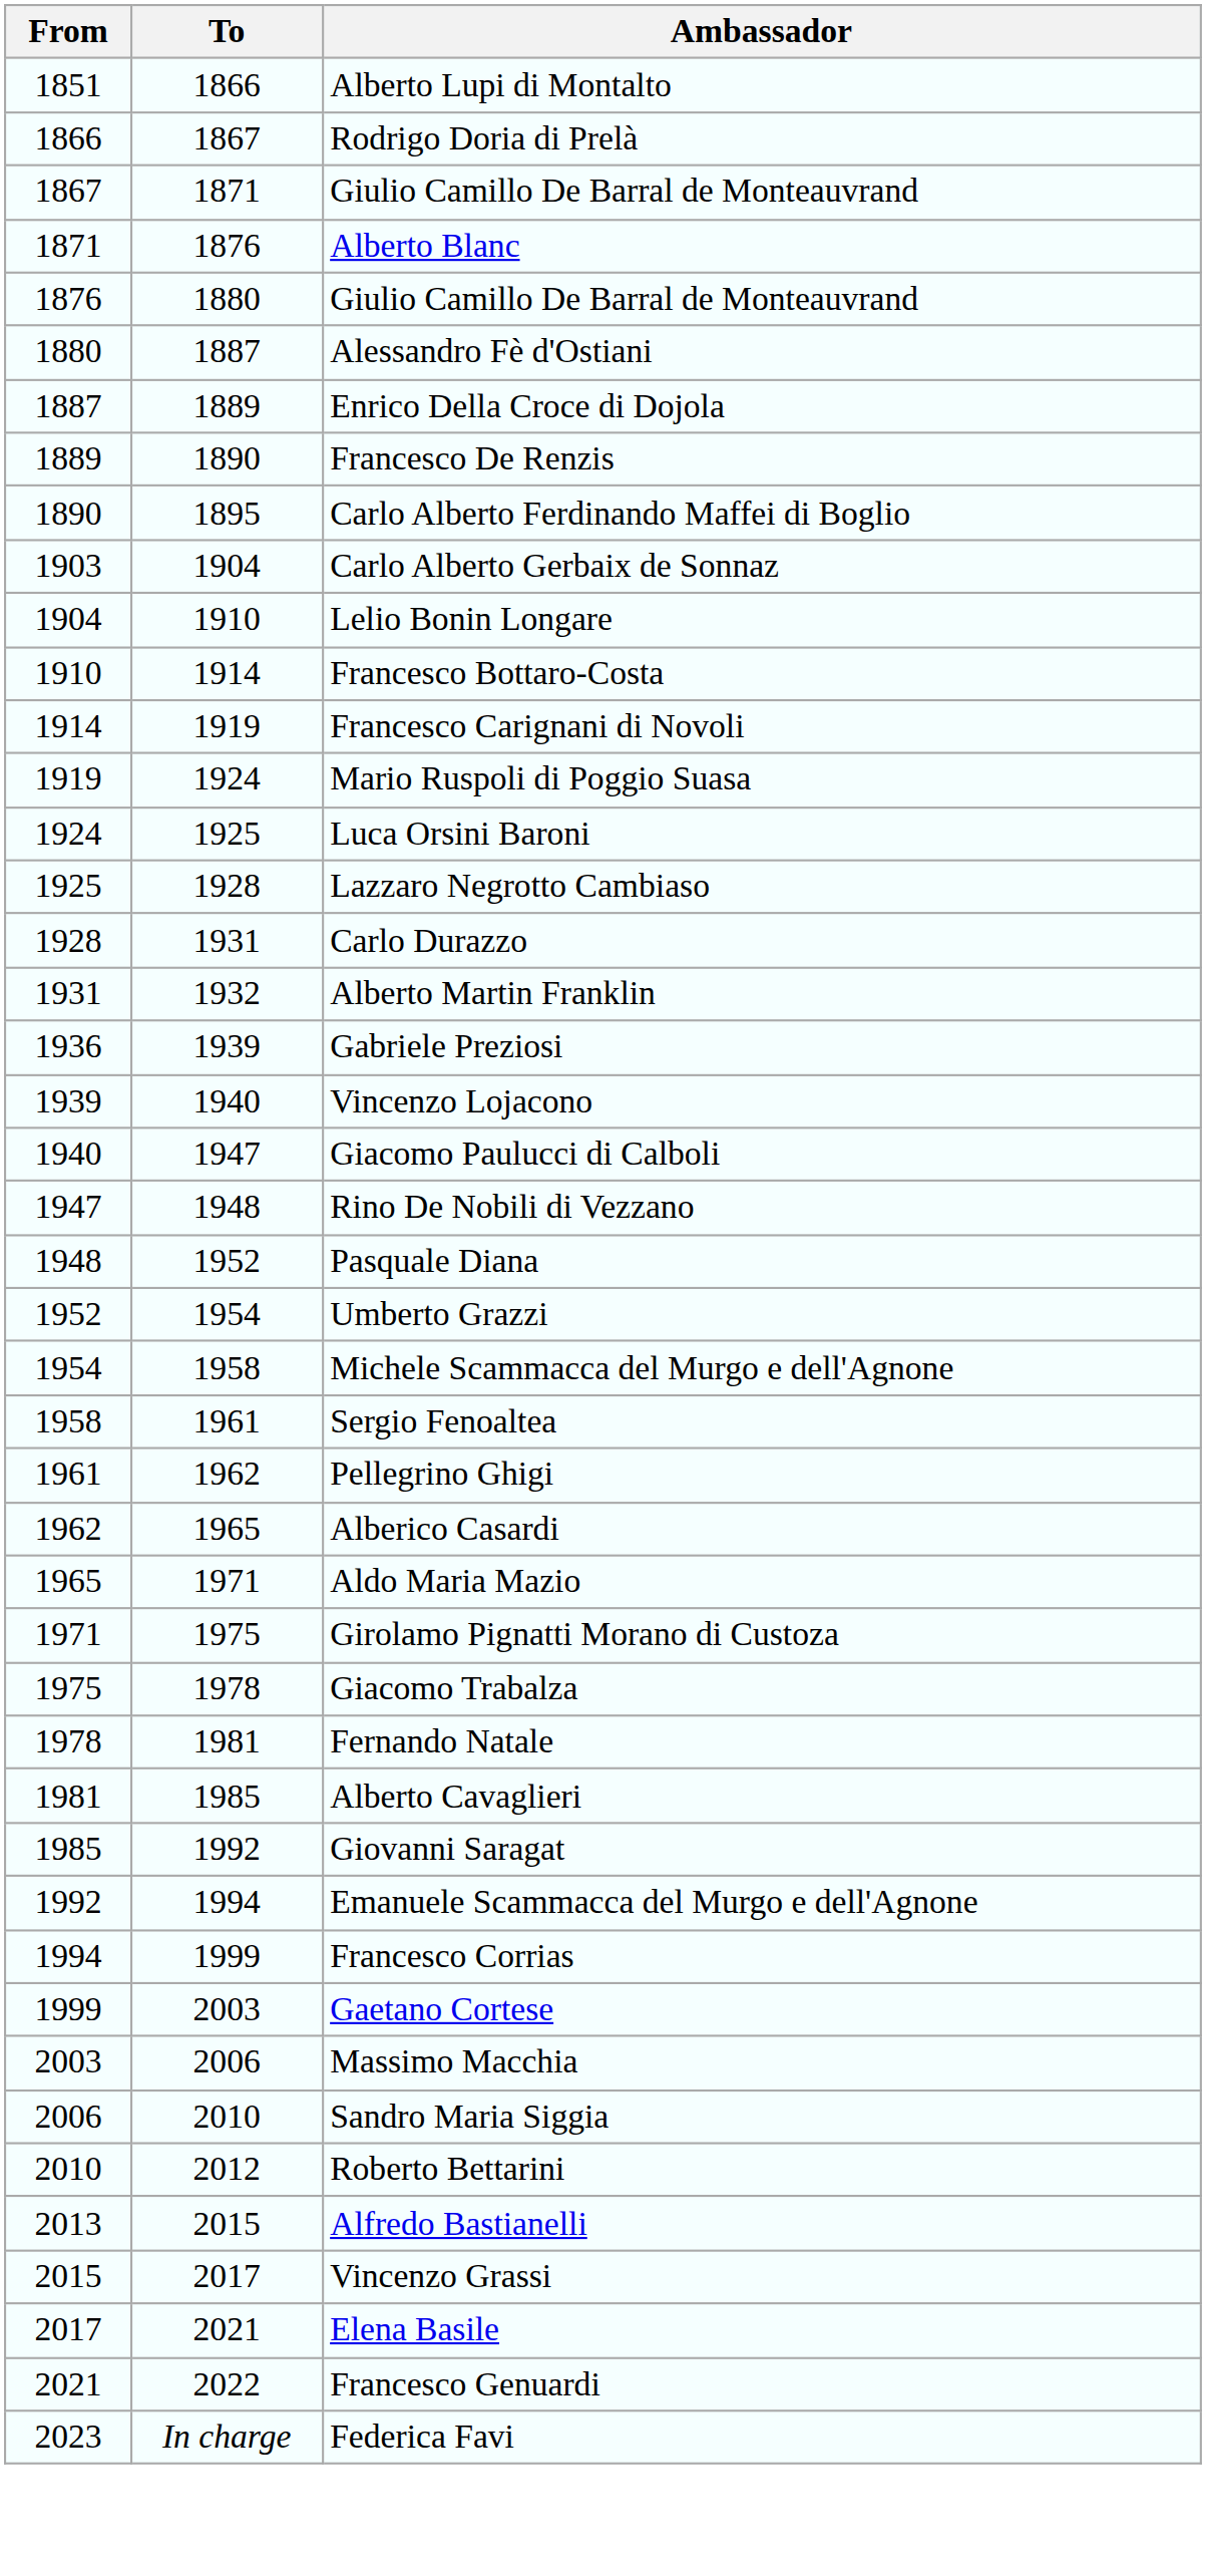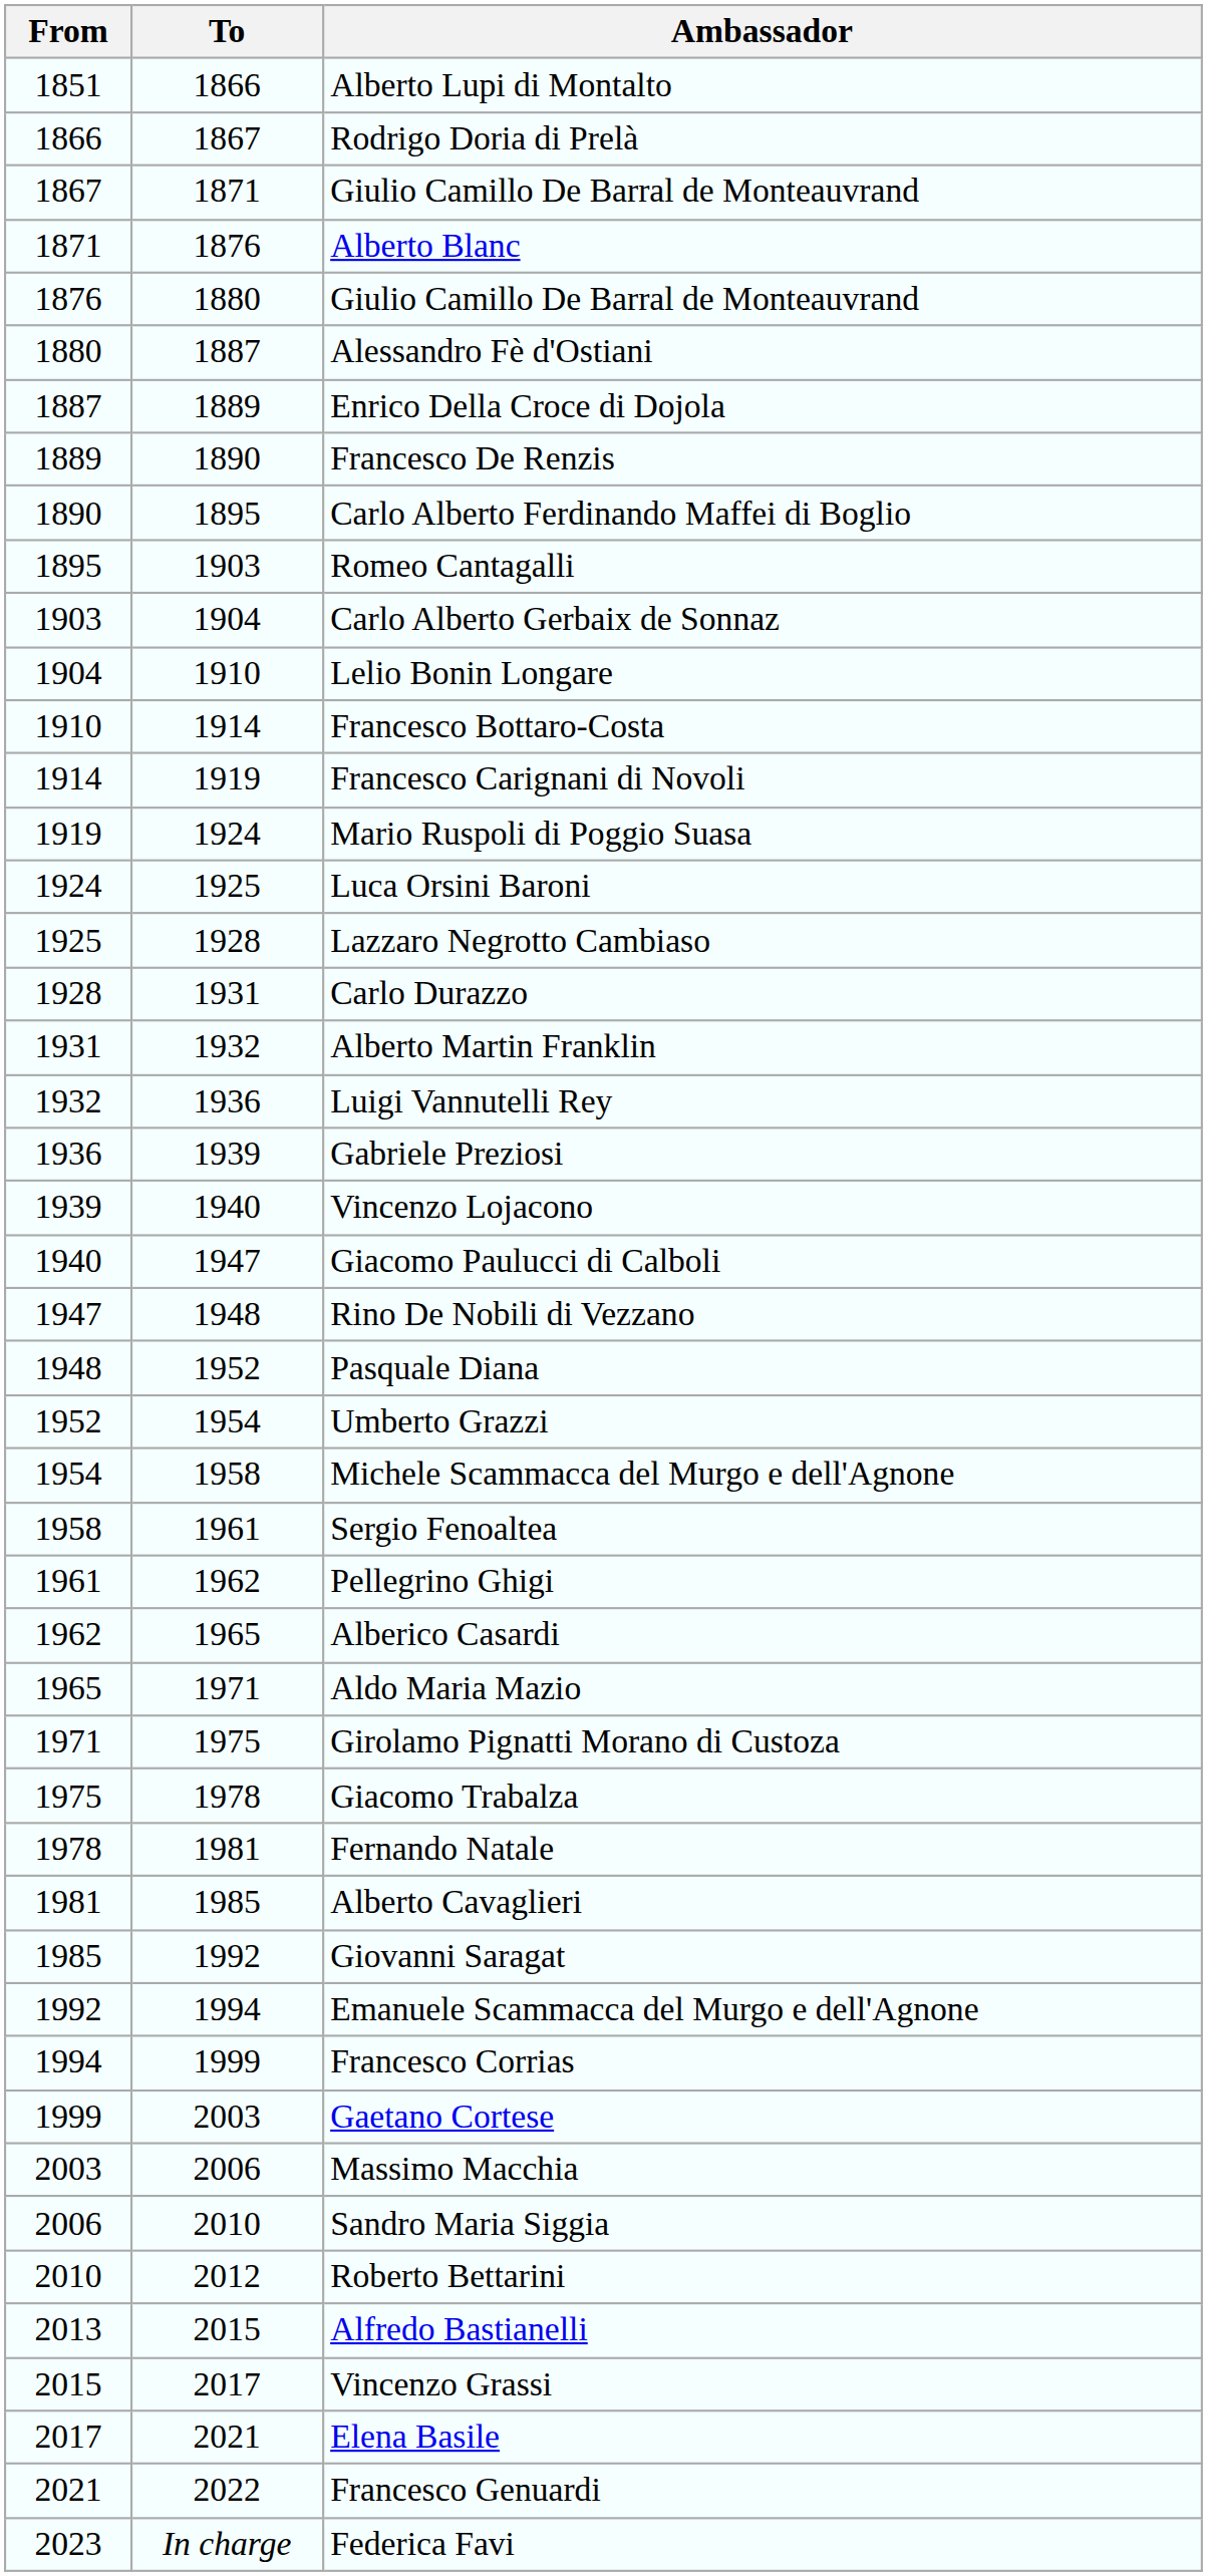 <table class="wikitable" width="45%" style="border: 1px solid #6F9EBB; background-color:#F5FFFF;">
 <tr>
 <th>From</th>
 <th>To</th>
 <th>Ambassador</th>
 </tr>
 <tr>
 <td align="center">1851</td>
 <td align="center">1866</td>
 <td>Alberto Lupi di Montalto</td>
 </tr>
 <tr>
 <td align="center">1866</td>
 <td align="center">1867</td>
 <td>Rodrigo Doria di Prelà</td>
 </tr>
 <tr>
 <td align="center">1867</td>
 <td align="center">1871</td>
 <td>Giulio Camillo De Barral de Monteauvrand</td>
 </tr>
 <tr>
 <td align="center">1871</td>
 <td align="center">1876</td>
 <td><a href='#'>Alberto Blanc</a></td>
 </tr>
 <tr>
 <td align="center">1876</td>
 <td align="center">1880</td>
 <td>Giulio Camillo De Barral de Monteauvrand</td>
 </tr>
 <tr>
 <td align="center">1880</td>
 <td align="center">1887</td>
 <td>Alessandro Fè d'Ostiani</td>
 </tr>
 <tr>
 <td align="center">1887</td>
 <td align="center">1889</td>
 <td>Enrico Della Croce di Dojola</td>
 </tr>
 <tr>
 <td align="center">1889</td>
 <td align="center">1890</td>
 <td>Francesco De Renzis</td>
 </tr>
 <tr>
 <td align="center">1890</td>
 <td align="center">1895</td>
 <td>Carlo Alberto Ferdinando Maffei di Boglio</td>
 </tr>
 <tr>
+<td align="center">1895</td>
+<td align="center">1903</td>
+<td>Romeo Cantagalli</td>
+</tr>
+<tr>
 <td align="center">1903</td>
 <td align="center">1904</td>
 <td>Carlo Alberto Gerbaix de Sonnaz</td>
 </tr>
 <tr>
 <td align="center">1904</td>
 <td align="center">1910</td>
 <td>Lelio Bonin Longare</td>
 </tr>
 <tr>
 <td align="center">1910</td>
 <td align="center">1914</td>
 <td>Francesco Bottaro-Costa</td>
 </tr>
 <tr>
 <td align="center">1914</td>
 <td align="center">1919</td>
 <td>Francesco Carignani di Novoli</td>
 </tr>
 <tr>
 <td align="center">1919</td>
 <td align="center">1924</td>
 <td>Mario Ruspoli di Poggio Suasa</td>
 </tr>
 <tr>
 <td align="center">1924</td>
 <td align="center">1925</td>
 <td>Luca Orsini Baroni</td>
 </tr>
 <tr>
 <td align="center">1925</td>
 <td align="center">1928</td>
 <td>Lazzaro Negrotto Cambiaso</td>
 </tr>
 <tr>
 <td align="center">1928</td>
 <td align="center">1931</td>
 <td>Carlo Durazzo</td>
 </tr>
 <tr>
 <td align="center">1931</td>
 <td align="center">1932</td>
 <td>Alberto Martin Franklin</td>
+</tr>
+<tr>
+<td align="center">1932</td>
+<td align="center">1936</td>
+<td>Luigi Vannutelli Rey</td>
 </tr>
 <tr>
 <td align="center">1936</td>
 <td align="center">1939</td>
 <td>Gabriele Preziosi</td>
 </tr>
 <tr>
 <td align="center">1939</td>
 <td align="center">1940</td>
 <td>Vincenzo Lojacono</td>
 </tr>
 <tr>
 <td align="center">1940</td>
 <td align="center">1947</td>
 <td>Giacomo Paulucci di Calboli</td>
 </tr>
 <tr>
 <td align="center">1947</td>
 <td align="center">1948</td>
 <td>Rino De Nobili di Vezzano</td>
 </tr>
 <tr>
 <td align="center">1948</td>
 <td align="center">1952</td>
 <td>Pasquale Diana</td>
 </tr>
 <tr>
 <td align="center">1952</td>
 <td align="center">1954</td>
 <td>Umberto Grazzi</td>
 </tr>
 <tr>
 <td align="center">1954</td>
 <td align="center">1958</td>
 <td>Michele Scammacca del Murgo e dell'Agnone</td>
 </tr>
 <tr>
 <td align="center">1958</td>
 <td align="center">1961</td>
 <td>Sergio Fenoaltea</td>
 </tr>
 <tr>
 <td align="center">1961</td>
 <td align="center">1962</td>
 <td>Pellegrino Ghigi</td>
 </tr>
 <tr>
 <td align="center">1962</td>
 <td align="center">1965</td>
 <td>Alberico Casardi</td>
 </tr>
 <tr>
 <td align="center">1965</td>
 <td align="center">1971</td>
 <td>Aldo Maria Mazio</td>
 </tr>
 <tr>
 <td align="center">1971</td>
 <td align="center">1975</td>
 <td>Girolamo Pignatti Morano di Custoza</td>
 </tr>
 <tr>
 <td align="center">1975</td>
 <td align="center">1978</td>
 <td>Giacomo Trabalza</td>
 </tr>
 <tr>
 <td align="center">1978</td>
 <td align="center">1981</td>
 <td>Fernando Natale</td>
 </tr>
 <tr>
 <td align="center">1981</td>
 <td align="center">1985</td>
 <td>Alberto Cavaglieri</td>
 </tr>
 <tr>
 <td align="center">1985</td>
 <td align="center">1992</td>
 <td>Giovanni Saragat</td>
 </tr>
 <tr>
 <td align="center">1992</td>
 <td align="center">1994</td>
 <td>Emanuele Scammacca del Murgo e dell'Agnone</td>
 </tr>
 <tr>
 <td align="center">1994</td>
 <td align="center">1999</td>
 <td>Francesco Corrias</td>
 </tr>
 <tr>
 <td align="center">1999</td>
 <td align="center">2003</td>
 <td><a href='#'>Gaetano Cortese</a></td>
 </tr>
 <tr>
 <td align="center">2003</td>
 <td align="center">2006</td>
 <td>Massimo Macchia</td>
 </tr>
 <tr>
 <td align="center">2006</td>
 <td align="center">2010</td>
 <td>Sandro Maria Siggia</td>
 </tr>
 <tr>
 <td align="center">2010</td>
 <td align="center">2012</td>
 <td>Roberto Bettarini</td>
 </tr>
 <tr>
 <td align="center">2013</td>
 <td align="center">2015</td>
 <td><a href='#'>Alfredo Bastianelli</a></td>
 </tr>
 <tr>
 <td align="center">2015</td>
 <td align="center">2017</td>
 <td>Vincenzo Grassi</td>
 </tr>
 <tr>
 <td align="center">2017</td>
 <td align="center">2021</td>
 <td><a href='#'>Elena Basile</a></td>
 </tr>
 <tr>
 <td align="center">2021</td>
 <td align="center">2022</td>
 <td>Francesco Genuardi</td>
 </tr>
 <tr>
 <td align="center">2023</td>
 <td align="center"><em>In charge</em></td>
 <td>Federica Favi</td>
 </tr>
 </table>
